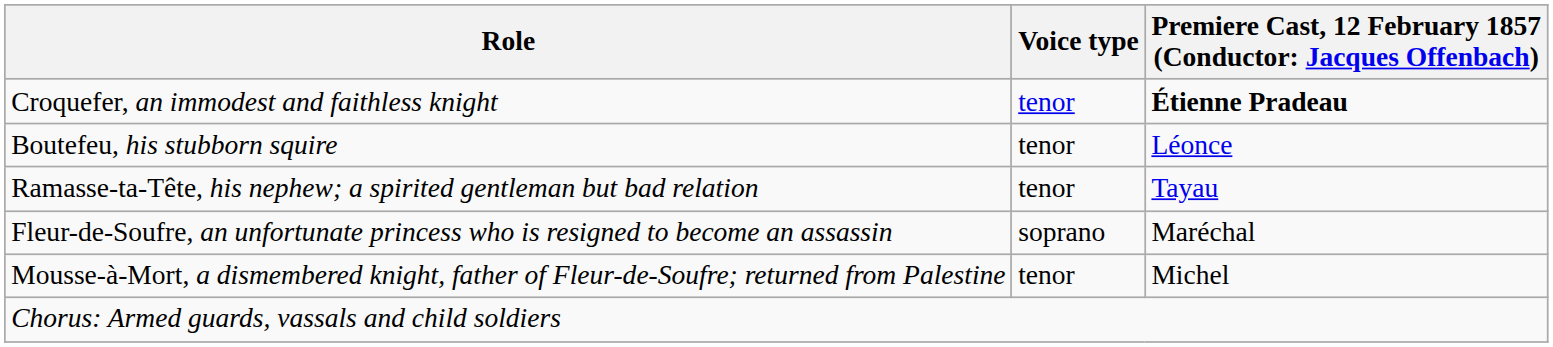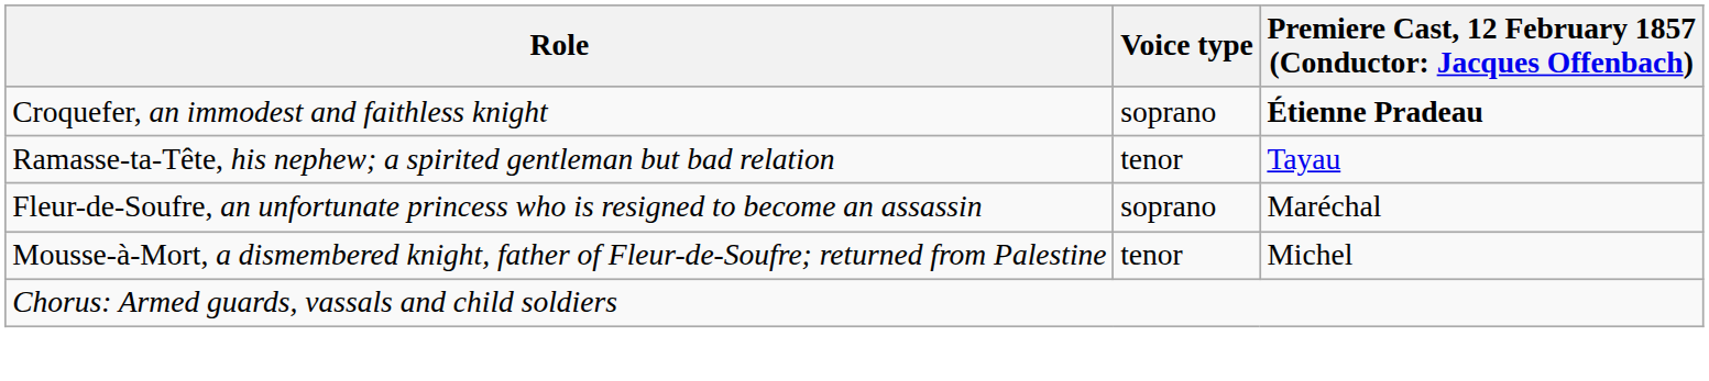 <table class="wikitable">
 <tr>
 <th>Role</th>
 <th>Voice type</th>
 <th>Premiere Cast, 12 February 1857<br>(Conductor: <a href='#'>Jacques Offenbach</a>)</th>
 </tr>
 <tr>
 <td>Croquefer, <em>an immodest and faithless knight</em></td>
-<td><a href='#'>tenor</a></td>
+<td>soprano</td>
 <td><strong>Étienne Pradeau</strong></td>
-</tr>
-<tr>
-<td>Boutefeu, <em>his stubborn squire</em></td>
-<td>tenor</td>
-<td><a href='#'>Léonce</a></td>
 </tr>
 <tr>
 <td>Ramasse-ta-Tête, <em>his nephew; a spirited gentleman but bad relation</em></td>
 <td>tenor</td>
 <td><a href='#'>Tayau</a></td>
 </tr>
 <tr>
 <td>Fleur-de-Soufre, <em>an unfortunate princess who is resigned to become an assassin</em></td>
 <td>soprano</td>
 <td>Maréchal</td>
 </tr>
 <tr>
 <td>Mousse-à-Mort, <em>a dismembered knight, father of Fleur-de-Soufre; returned from Palestine</em></td>
 <td>tenor</td>
 <td>Michel</td>
 </tr>
 <tr>
 <td colspan="3"><em>Chorus: Armed guards, vassals and child soldiers</em></td>
 </tr>
 </table>
